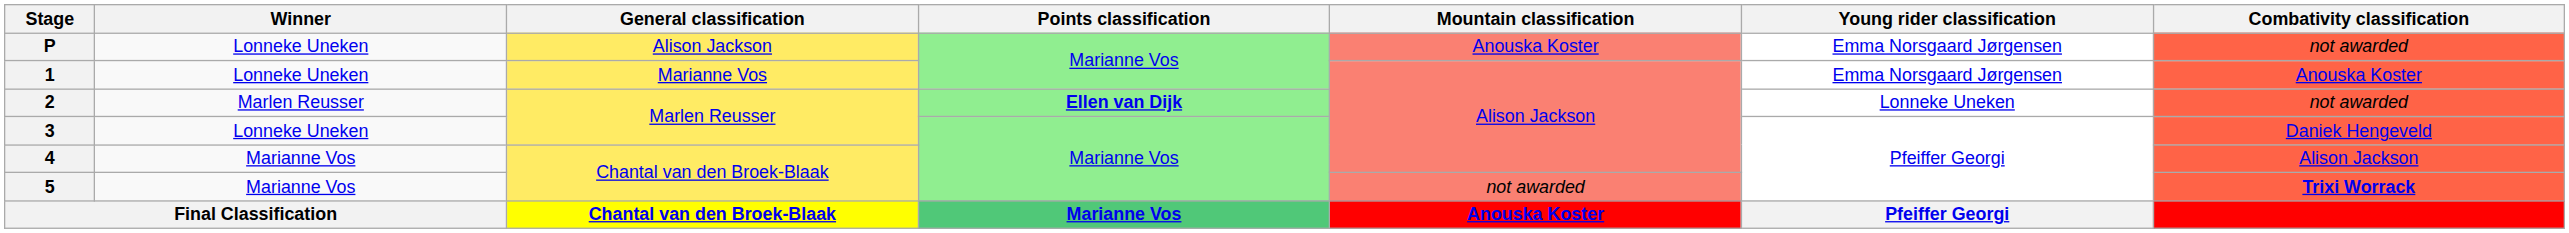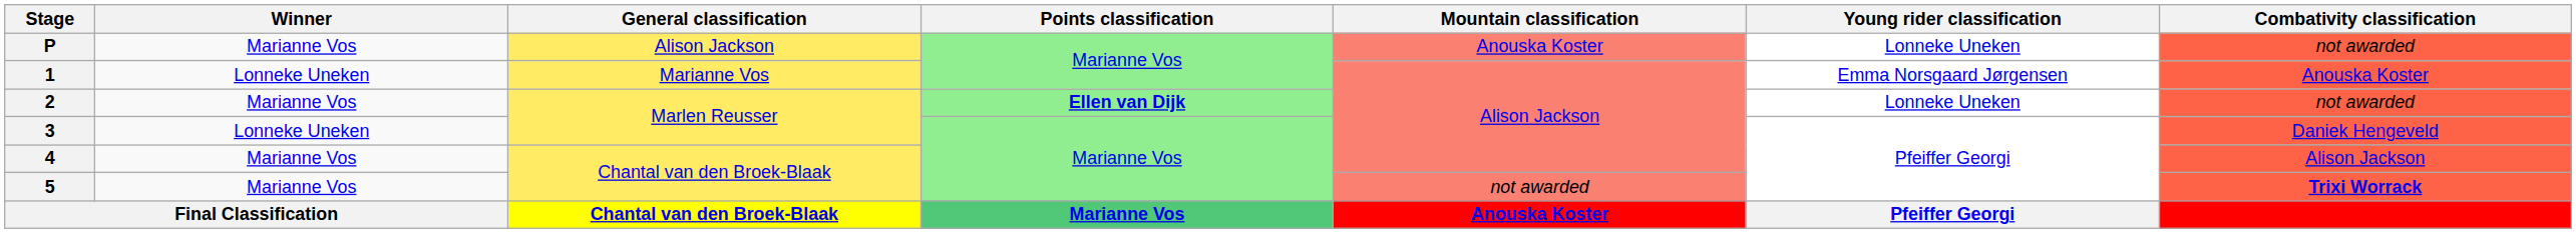 <table class="wikitable" style="text-align: center; font-size:86%;">
 <tr style="background-color: #efefef;">
 <th width="1%">Stage</th>
 <th width="7%">Winner</th>
 <th width="7%">General classification<br></th>
 <th width="7%">Points classification<br></th>
 <th width="7%">Mountain classification<br></th>
 <th width="7%">Young rider classification<br></th>
 <th width="7%">Combativity classification<br></th>
 </tr>
 <tr>
 <th>P</th>
-<td><a href='#'>Lonneke Uneken</a></td>
+<td><a href='#'>Marianne Vos</a></td>
 <td style="background:#FFEB64;"><a href='#'>Alison Jackson</a></td>
 <td style="background:lightgreen;" rowspan="2"><a href='#'>Marianne Vos</a></td>
 <td style="background:salmon;"><a href='#'>Anouska Koster</a></td>
-<td style="background:white;"><a href='#'>Emma Norsgaard Jørgensen</a></td>
+<td style="background:white;"><a href='#'>Lonneke Uneken</a></td>
 <td style="background:tomato;"><em>not awarded</em></td>
 </tr>
 <tr>
 <th>1</th>
 <td><a href='#'>Lonneke Uneken</a></td>
 <td style="background:#FFEB64;"><a href='#'>Marianne Vos</a></td>
 <td style="background:salmon;" rowspan="4"><a href='#'>Alison Jackson</a></td>
 <td style="background:white;"><a href='#'>Emma Norsgaard Jørgensen</a></td>
 <td style="background:tomato;"><a href='#'>Anouska Koster</a></td>
 </tr>
 <tr>
 <th>2</th>
-<td><a href='#'>Marlen Reusser</a></td>
+<td><a href='#'>Marianne Vos</a></td>
 <td style="background:#FFEB64;" rowspan="2"><a href='#'>Marlen Reusser</a></td>
 <td style="background:lightgreen;"><strong><a href='#'>Ellen van Dijk</a></strong></td>
 <td style="background:white;"><a href='#'>Lonneke Uneken</a></td>
 <td style="background:tomato;"><em>not awarded</em></td>
 </tr>
 <tr>
 <th>3</th>
 <td><a href='#'>Lonneke Uneken</a></td>
 <td style="background:lightgreen;" rowspan="3"><a href='#'>Marianne Vos</a></td>
 <td style="background:white;" rowspan="3"><a href='#'>Pfeiffer Georgi</a></td>
 <td style="background:tomato;"><a href='#'>Daniek Hengeveld</a></td>
 </tr>
 <tr>
 <th>4</th>
 <td><a href='#'>Marianne Vos</a></td>
 <td style="background:#FFEB64;" rowspan="2"><a href='#'>Chantal van den Broek-Blaak</a></td>
 <td style="background:tomato;"><a href='#'>Alison Jackson</a></td>
 </tr>
 <tr>
 <th>5</th>
 <td><a href='#'>Marianne Vos</a></td>
 <td style="background:salmon;"><em>not awarded</em></td>
 <td style="background:tomato;"><strong><a href='#'>Trixi Worrack</a></strong></td>
 </tr>
 <tr>
 <th colspan=2><strong>Final Classification</strong></th>
 <th style="background:yellow;"><a href='#'>Chantal van den Broek-Blaak</a></th>
 <th style="background:#50c878;"><a href='#'>Marianne Vos</a></th>
 <th style="background:red;"><a href='#'>Anouska Koster</a></th>
 <th style="background:offwhite;"><a href='#'>Pfeiffer Georgi</a></th>
 <th style="background:red;"></th>
 </tr>
 </table>
